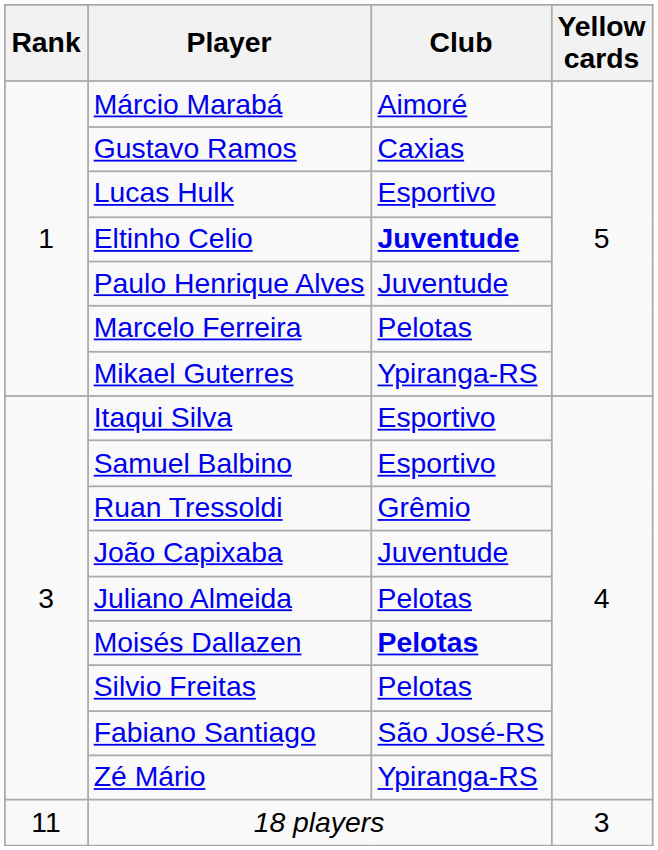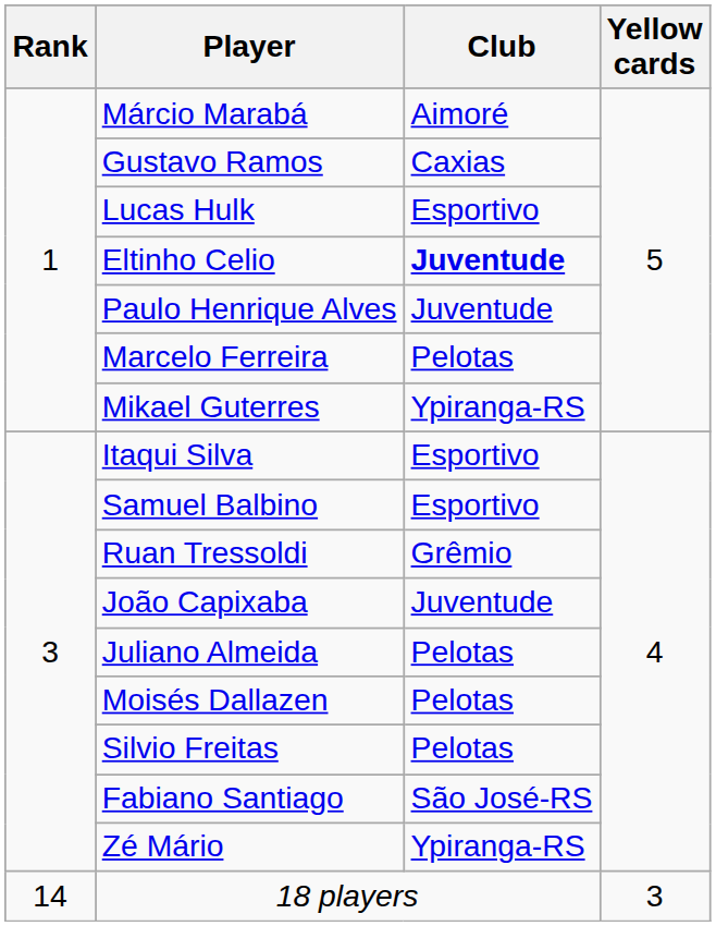 <table class="wikitable" style="text-align:center">
 <tr>
 <th>Rank</th>
 <th>Player</th>
 <th>Club</th>
 <th>Yellow<br>cards</th>
 </tr>
 <tr>
 <td rowspan=7>1</td>
 <td align=left> <a href='#'>Márcio Marabá</a></td>
 <td align=left><a href='#'>Aimoré</a></td>
 <td rowspan=7>5</td>
 </tr>
 <tr>
 <td align=left> <a href='#'>Gustavo Ramos</a></td>
 <td align=left><a href='#'>Caxias</a></td>
 </tr>
 <tr>
 <td align=left> <a href='#'>Lucas Hulk</a></td>
 <td align=left><a href='#'>Esportivo</a></td>
 </tr>
 <tr>
 <td align=left> <a href='#'>Eltinho Celio</a></td>
 <td align=left><strong><a href='#'>Juventude</a></strong></td>
 </tr>
 <tr>
 <td align=left> <a href='#'>Paulo Henrique Alves</a></td>
 <td align=left><a href='#'>Juventude</a></td>
 </tr>
 <tr>
 <td align=left> <a href='#'>Marcelo Ferreira</a></td>
 <td align=left><a href='#'>Pelotas</a></td>
 </tr>
 <tr>
 <td align=left> <a href='#'>Mikael Guterres</a></td>
 <td align=left><a href='#'>Ypiranga-RS</a></td>
 </tr>
 <tr>
 <td rowspan=9>3</td>
 <td align=left> <a href='#'>Itaqui Silva</a></td>
 <td align=left><a href='#'>Esportivo</a></td>
 <td rowspan=9>4</td>
 </tr>
 <tr>
 <td align=left> <a href='#'>Samuel Balbino</a></td>
 <td align=left><a href='#'>Esportivo</a></td>
 </tr>
 <tr>
 <td align=left> <a href='#'>Ruan Tressoldi</a></td>
 <td align=left><a href='#'>Grêmio</a></td>
 </tr>
 <tr>
 <td align=left> <a href='#'>João Capixaba</a></td>
 <td align=left><a href='#'>Juventude</a></td>
 </tr>
 <tr>
 <td align=left> <a href='#'>Juliano Almeida</a></td>
 <td align=left><a href='#'>Pelotas</a></td>
 </tr>
 <tr>
 <td align=left> <a href='#'>Moisés Dallazen</a></td>
-<td align=left><strong><a href='#'>Pelotas</a></strong></td>
+<td align=left><a href='#'>Pelotas</a></td>
 </tr>
 <tr>
 <td align=left> <a href='#'>Silvio Freitas</a></td>
 <td align=left><a href='#'>Pelotas</a></td>
 </tr>
 <tr>
 <td align=left> <a href='#'>Fabiano Santiago</a></td>
 <td align=left><a href='#'>São José-RS</a></td>
 </tr>
 <tr>
 <td align=left> <a href='#'>Zé Mário</a></td>
 <td align=left><a href='#'>Ypiranga-RS</a></td>
 </tr>
 <tr>
-<td>11</td>
+<td>14</td>
 <td colspan="2"><em>18 players</em></td>
 <td>3</td>
 </tr>
 </table>
